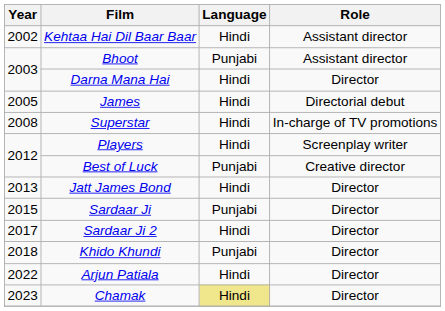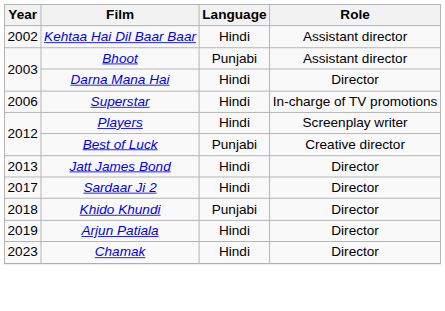 <table class="wikitable" style="text-align: center;">
 <tr bgcolor="#d1e4fd">
 <th>Year</th>
 <th>Film</th>
 <th>Language</th>
 <th>Role</th>
 </tr>
 <tr>
 <td>2002</td>
 <td><em><a href='#'>Kehtaa Hai Dil Baar Baar</a></em></td>
 <td>Hindi</td>
 <td>Assistant director</td>
 </tr>
 <tr>
 <td rowspan="2">2003</td>
 <td><em><a href='#'>Bhoot</a></em></td>
 <td>Punjabi</td>
 <td>Assistant director</td>
 </tr>
 <tr>
 <td><em><a href='#'>Darna Mana Hai</a></em></td>
 <td>Hindi</td>
 <td>Director</td>
 </tr>
 <tr>
-<td>2005</td>
-<td><em><a href='#'>James</a></em></td>
-<td>Hindi</td>
-<td>Directorial debut</td>
-</tr>
-<tr>
-<td>2008</td>
+<td>2006</td>
 <td><em><a href='#'>Superstar</a></em></td>
 <td>Hindi</td>
 <td>In-charge of TV promotions</td>
 </tr>
 <tr>
 <td rowspan="2">2012</td>
 <td><em><a href='#'>Players</a></em></td>
 <td>Hindi</td>
 <td>Screenplay writer</td>
 </tr>
 <tr>
 <td><em><a href='#'>Best of Luck</a></em></td>
 <td>Punjabi</td>
 <td>Creative director</td>
 </tr>
 <tr>
 <td>2013</td>
 <td><em><a href='#'>Jatt James Bond</a></em></td>
 <td>Hindi</td>
 <td>Director</td>
 </tr>
 <tr>
-<td>2015</td>
-<td><em><a href='#'>Sardaar Ji</a></em></td>
-<td>Punjabi</td>
-<td>Director</td>
-</tr>
-<tr>
 <td>2017</td>
 <td><em><a href='#'>Sardaar Ji 2</a></em></td>
 <td>Hindi</td>
 <td>Director</td>
 </tr>
 <tr>
 <td>2018</td>
 <td><em><a href='#'>Khido Khundi</a></em></td>
 <td>Punjabi</td>
 <td>Director</td>
 </tr>
 <tr>
-<td>2022</td>
+<td>2019</td>
 <td><em><a href='#'>Arjun Patiala</a></em></td>
 <td>Hindi</td>
 <td>Director</td>
 </tr>
 <tr>
 <td>2023</td>
 <td><em><a href='#'>Chamak</a></em></td>
-<td style="background: khaki;">Hindi</td>
+<td>Hindi</td>
 <td>Director</td>
 </tr>
 <tr>
 </tr>
 </table>
